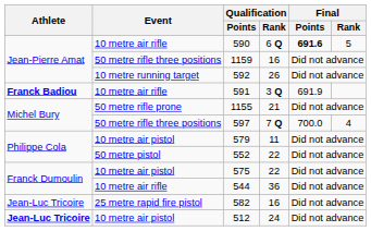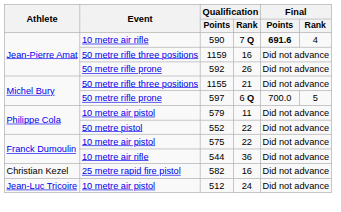 <table class="wikitable" style="font-size:90%">
 <tr>
 <th rowspan="2">Athlete</th>
 <th rowspan="2">Event</th>
 <th colspan=2>Qualification</th>
 <th colspan=2>Final</th>
 </tr>
 <tr style="font-size:95%">
 <th>Points</th>
 <th>Rank</th>
 <th>Points</th>
 <th>Rank</th>
 </tr>
 <tr align=center>
 <td align=left rowspan=3><a href='#'>Jean-Pierre Amat</a></td>
 <td align=left><a href='#'>10 metre air rifle</a></td>
 <td>590</td>
-<td>6 <strong>Q</strong></td>
+<td>7 <strong>Q</strong></td>
 <td><strong>691.6</strong></td>
-<td>5</td>
+<td>4</td>
 </tr>
 <tr align=center>
 <td align=left><a href='#'>50 metre rifle three positions</a></td>
 <td>1159</td>
 <td>16</td>
 <td colspan=2>Did not advance</td>
 </tr>
 <tr align=center>
-<td align=left><a href='#'>10 metre running target</a></td>
+<td align=left><a href='#'>50 metre rifle prone</a></td>
 <td>592</td>
 <td>26</td>
 <td colspan=2>Did not advance</td>
 </tr>
 <tr align=center>
-<td align=left><strong><a href='#'>Franck Badiou</a></strong></td>
-<td align=left><a href='#'>10 metre air rifle</a></td>
-<td>591</td>
-<td>3 <strong>Q</strong></td>
-<td>691.9</td>
-<td></td>
-</tr>
-<tr align=center>
 <td align=left rowspan=2><a href='#'>Michel Bury</a></td>
-<td align=left><a href='#'>50 metre rifle prone</a></td>
+<td align=left><a href='#'>50 metre rifle three positions</a></td>
 <td>1155</td>
 <td>21</td>
 <td colspan=2>Did not advance</td>
 </tr>
 <tr align=center>
-<td align=left><a href='#'>50 metre rifle three positions</a></td>
+<td align=left><a href='#'>50 metre rifle prone</a></td>
 <td>597</td>
-<td>7 <strong>Q</strong></td>
+<td>6 <strong>Q</strong></td>
 <td>700.0</td>
-<td>4</td>
+<td>5</td>
 </tr>
 <tr align=center>
 <td align=left rowspan=2><a href='#'>Philippe Cola</a></td>
 <td align=left><a href='#'>10 metre air pistol</a></td>
 <td>579</td>
 <td>11</td>
 <td colspan=2>Did not advance</td>
 </tr>
 <tr align=center>
 <td align=left><a href='#'>50 metre pistol</a></td>
 <td>552</td>
 <td>22</td>
 <td colspan=2>Did not advance</td>
 </tr>
 <tr align=center>
 <td align=left rowspan=2><a href='#'>Franck Dumoulin</a></td>
 <td align=left><a href='#'>10 metre air pistol</a></td>
 <td>575</td>
 <td>22</td>
 <td colspan=2>Did not advance</td>
 </tr>
 <tr align=center>
 <td align=left><a href='#'>10 metre air rifle</a></td>
 <td>544</td>
 <td>36</td>
 <td colspan=2>Did not advance</td>
 </tr>
 <tr align=center>
-<td align=left><a href='#'>Jean-Luc Tricoire</a></td>
+<td align=left>Christian Kezel</td>
 <td align=left><a href='#'>25 metre rapid fire pistol</a></td>
 <td>582</td>
 <td>16</td>
 <td colspan=2>Did not advance</td>
 </tr>
 <tr align=center>
-<td align=left><strong><a href='#'>Jean-Luc Tricoire</a></strong></td>
+<td align=left><a href='#'>Jean-Luc Tricoire</a></td>
 <td align=left><a href='#'>10 metre air pistol</a></td>
 <td>512</td>
 <td>24</td>
 <td colspan=2>Did not advance</td>
 </tr>
 </table>
